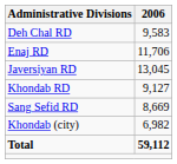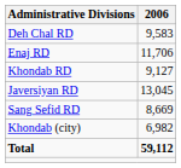 <table class="wikitable">
 <tr>
 <th>Administrative Divisions</th>
 <th>2006</th>
 </tr>
 <tr>
 <td><a href='#'>Deh Chal RD</a></td>
 <td style="text-align: right;">9,583</td>
 </tr>
 <tr>
 <td><a href='#'>Enaj RD</a></td>
 <td style="text-align: right;">11,706</td>
 </tr>
 <tr>
+<td><a href='#'>Khondab RD</a></td>
+<td style="text-align: right;">9,127</td>
+</tr>
+<tr>
 <td><a href='#'>Javersiyan RD</a></td>
 <td style="text-align: right;">13,045</td>
-</tr>
-<tr>
-<td><a href='#'>Khondab RD</a></td>
-<td style="text-align: right;">9,127</td>
 </tr>
 <tr>
 <td><a href='#'>Sang Sefid RD</a></td>
 <td style="text-align: right;">8,669</td>
 </tr>
 <tr>
 <td><a href='#'>Khondab</a> (city)</td>
 <td style="text-align: right;">6,982</td>
 </tr>
 <tr>
 <td><strong>Total</strong></td>
 <td style="text-align: right;"><strong>59,112</strong></td>
 </tr>
 <tr>
 <td colspan=2></td>
 </tr>
 </table>
